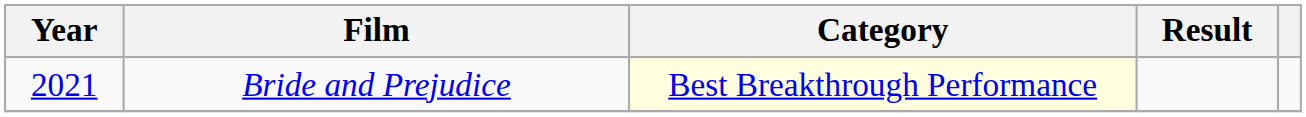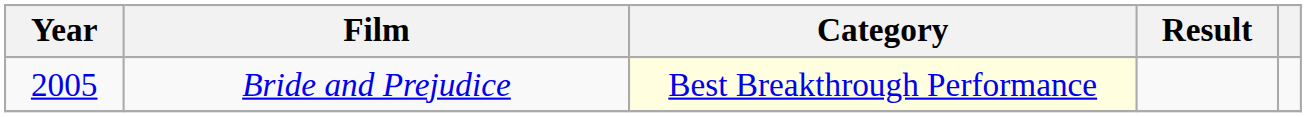 <table class="wikitable sortable" style="width:100%;">
 <tr>
 <th style="width:5%;">Year</th>
 <th style="width:25%;">Film</th>
 <th style="width:25%;">Category</th>
 <th style="width:5%;">Result</th>
 <th style="width:1%;" class="unsortable"></th>
 </tr>
 <tr>
-<td style="text-align:center;"><a href='#'>2021</a></td>
+<td style="text-align:center;"><a href='#'>2005</a></td>
 <td style="text-align:center;"><em><a href='#'>Bride and Prejudice</a></em></td>
 <td style="background: lightyellow; text-align:center;"><a href='#'>Best Breakthrough Performance</a></td>
 <td></td>
 <td style="text-align:center;"></td>
 </tr>
 <tr>
 </tr>
 </table>
